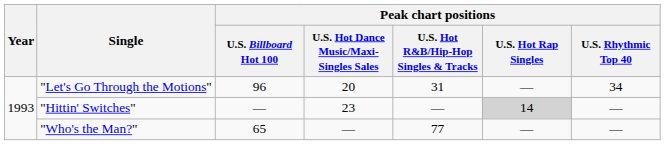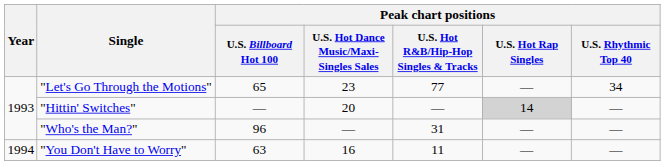 <table class="wikitable">
 <tr>
 <th rowspan="2">Year</th>
 <th rowspan="2">Single</th>
 <th colspan="5">Peak chart positions</th>
 </tr>
 <tr>
 <th width="100"><small>U.S. <a href='#'><em>Billboard</em> Hot 100</a></small></th>
 <th width="100"><small>U.S. <a href='#'>Hot Dance Music/Maxi-Singles Sales</a></small></th>
 <th width="100"><small>U.S. <a href='#'>Hot R&B/Hip-Hop Singles & Tracks</a></small></th>
 <th width="100"><small>U.S. <a href='#'>Hot Rap Singles</a></small></th>
 <th width="100"><small>U.S. <a href='#'>Rhythmic Top 40</a></small></th>
 </tr>
 <tr>
 <td align="center" rowspan="3">1993</td>
 <td align="left">"<a href='#'>Let's Go Through the Motions</a>"</td>
-<td align="center">96</td>
-<td align="center">20</td>
-<td align="center">31</td>
+<td align="center">65</td>
+<td align="center">23</td>
+<td align="center">77</td>
 <td align="center">—</td>
 <td align="center">34</td>
 </tr>
 <tr>
 <td align="left">"<a href='#'>Hittin' Switches</a>"</td>
 <td align="center">—</td>
-<td align="center">23</td>
+<td align="center">20</td>
 <td align="center">—</td>
 <td align="center" style="background: lightgrey;">14</td>
 <td align="center">—</td>
 </tr>
 <tr>
 <td align="left">"<a href='#'>Who's the Man?</a>"</td>
-<td align="center">65</td>
+<td align="center">96</td>
 <td align="center">—</td>
-<td align="center">77</td>
+<td align="center">31</td>
+<td align="center">—</td>
+<td align="center">—</td>
+</tr>
+<tr>
+<td align="center">1994</td>
+<td align="left">"<a href='#'>You Don't Have to Worry</a>"</td>
+<td align="center">63</td>
+<td align="center">16</td>
+<td align="center">11</td>
 <td align="center">—</td>
 <td align="center">—</td>
 </tr>
 </table>
